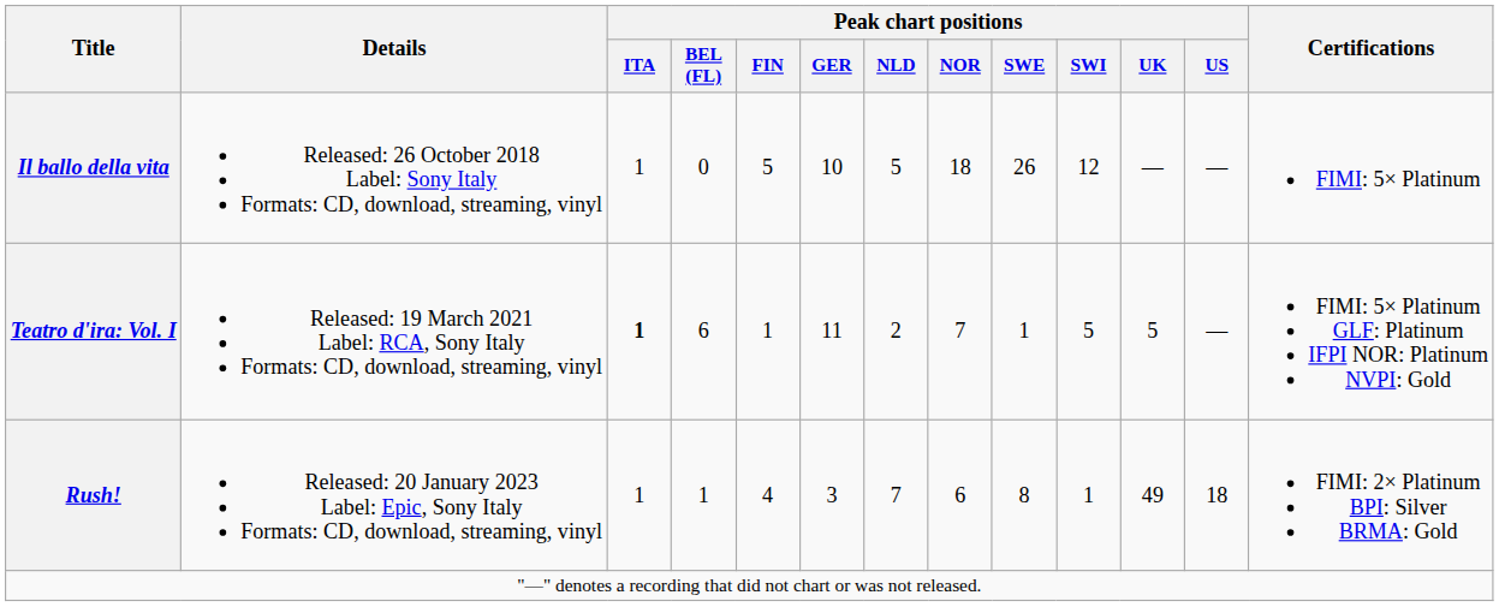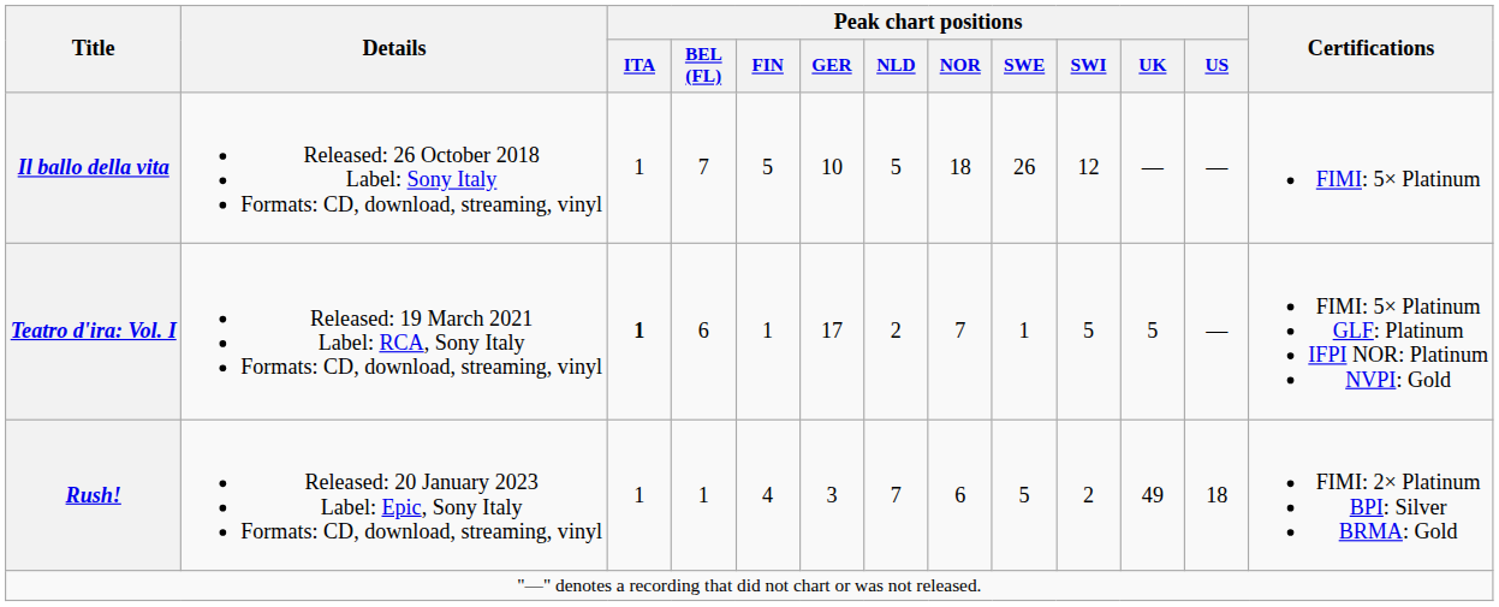 <table class="wikitable plainrowheaders" style="text-align:center;">
 <tr>
 <th scope="col" rowspan="2">Title</th>
 <th scope="col" rowspan="2">Details</th>
 <th scope="col" colspan="10">Peak chart positions</th>
 <th scope="col" rowspan="2">Certifications</th>
 </tr>
 <tr>
 <th scope="col" style="width:3em;font-size:85%;"><a href='#'>ITA</a><br></th>
 <th scope="col" style="width:3em;font-size:85%;"><a href='#'>BEL<br>(FL)</a><br></th>
 <th scope="col" style="width:3em;font-size:85%;"><a href='#'>FIN</a><br></th>
 <th scope="col" style="width:3em;font-size:85%;"><a href='#'>GER</a><br></th>
 <th scope="col" style="width:3em;font-size:85%;"><a href='#'>NLD</a><br></th>
 <th scope="col" style="width:3em;font-size:85%;"><a href='#'>NOR</a><br></th>
 <th scope="col" style="width:3em;font-size:85%;"><a href='#'>SWE</a><br></th>
 <th scope="col" style="width:3em;font-size:85%;"><a href='#'>SWI</a><br></th>
 <th scope="col" style="width:3em;font-size:85%;"><a href='#'>UK</a><br></th>
 <th scope="col" style="width:3em;font-size:85%;"><a href='#'>US</a><br></th>
 </tr>
 <tr>
 <th scope="row"><em><a href='#'>Il ballo della vita</a></em></th>
 <td><br><ul><li>Released: 26 October 2018</li><li>Label: <a href='#'>Sony Italy</a></li><li>Formats: CD, download, streaming, vinyl</li></ul></td>
 <td>1</td>
-<td>0</td>
+<td>7</td>
 <td>5</td>
 <td>10</td>
 <td>5</td>
 <td>18</td>
 <td>26</td>
 <td>12</td>
 <td>—</td>
 <td>—</td>
 <td><br><ul><li><a href='#'>FIMI</a>: 5× Platinum</li></ul></td>
 </tr>
 <tr>
 <th scope="row"><em><a href='#'>Teatro d'ira: Vol. I</a></em></th>
 <td><br><ul><li>Released: 19 March 2021</li><li>Label: <a href='#'>RCA</a>, Sony Italy</li><li>Formats: CD, download, streaming, vinyl</li></ul></td>
 <td><strong>1</strong></td>
 <td>6</td>
 <td>1</td>
-<td>11</td>
+<td>17</td>
 <td>2</td>
 <td>7</td>
 <td>1</td>
 <td>5</td>
 <td>5</td>
 <td>—</td>
 <td><br><ul><li>FIMI: 5× Platinum</li><li><a href='#'>GLF</a>: Platinum</li><li><a href='#'>IFPI</a> NOR: Platinum</li><li><a href='#'>NVPI</a>: Gold</li></ul></td>
 </tr>
 <tr>
 <th scope="row"><em><a href='#'>Rush!</a></em></th>
 <td><br><ul><li>Released: 20 January 2023</li><li>Label: <a href='#'>Epic</a>, Sony Italy</li><li>Formats: CD, download, streaming, vinyl</li></ul></td>
 <td>1</td>
 <td>1</td>
 <td>4</td>
 <td>3</td>
 <td>7</td>
 <td>6</td>
-<td>8</td>
-<td>1</td>
+<td>5</td>
+<td>2</td>
 <td>49</td>
 <td>18</td>
 <td><br><ul><li>FIMI: 2× Platinum</li><li><a href='#'>BPI</a>: Silver</li><li><a href='#'>BRMA</a>: Gold</li></ul></td>
 </tr>
 <tr>
 <td colspan="13" style="font-size:85%;">"—" denotes a recording that did not chart or was not released.</td>
 </tr>
 </table>
